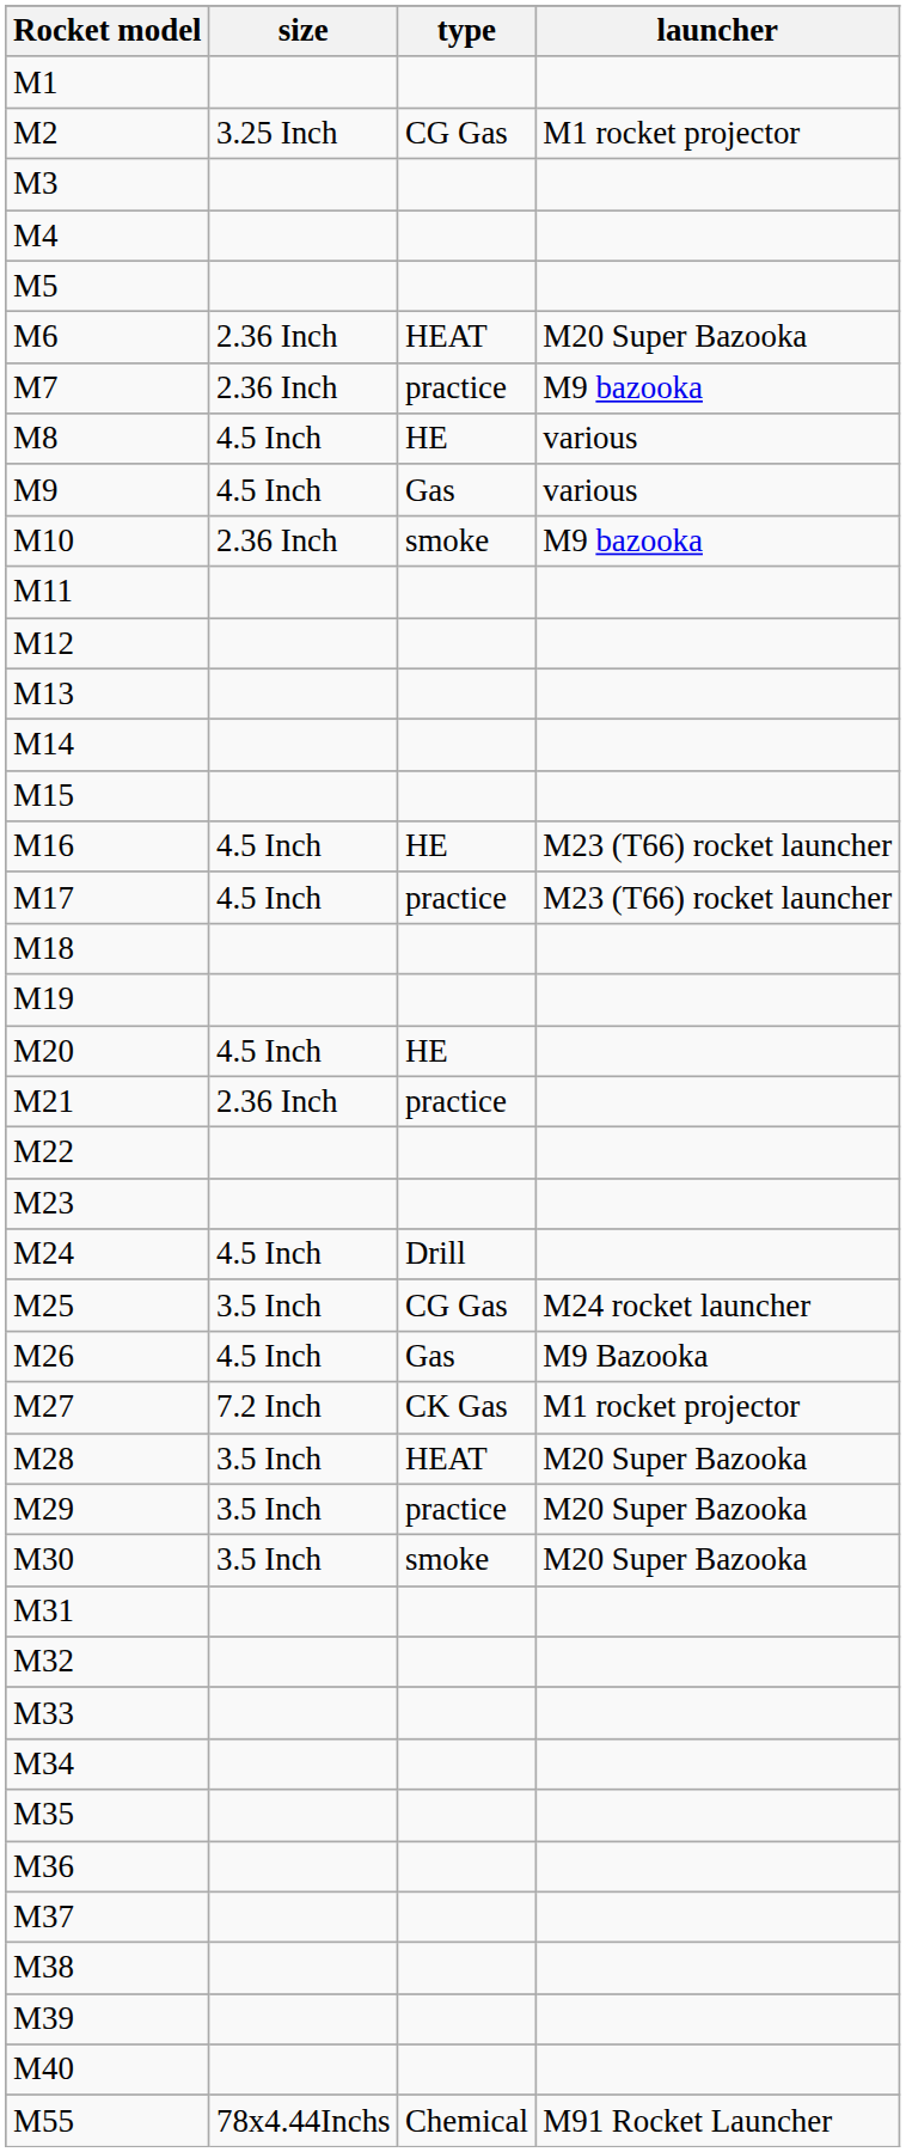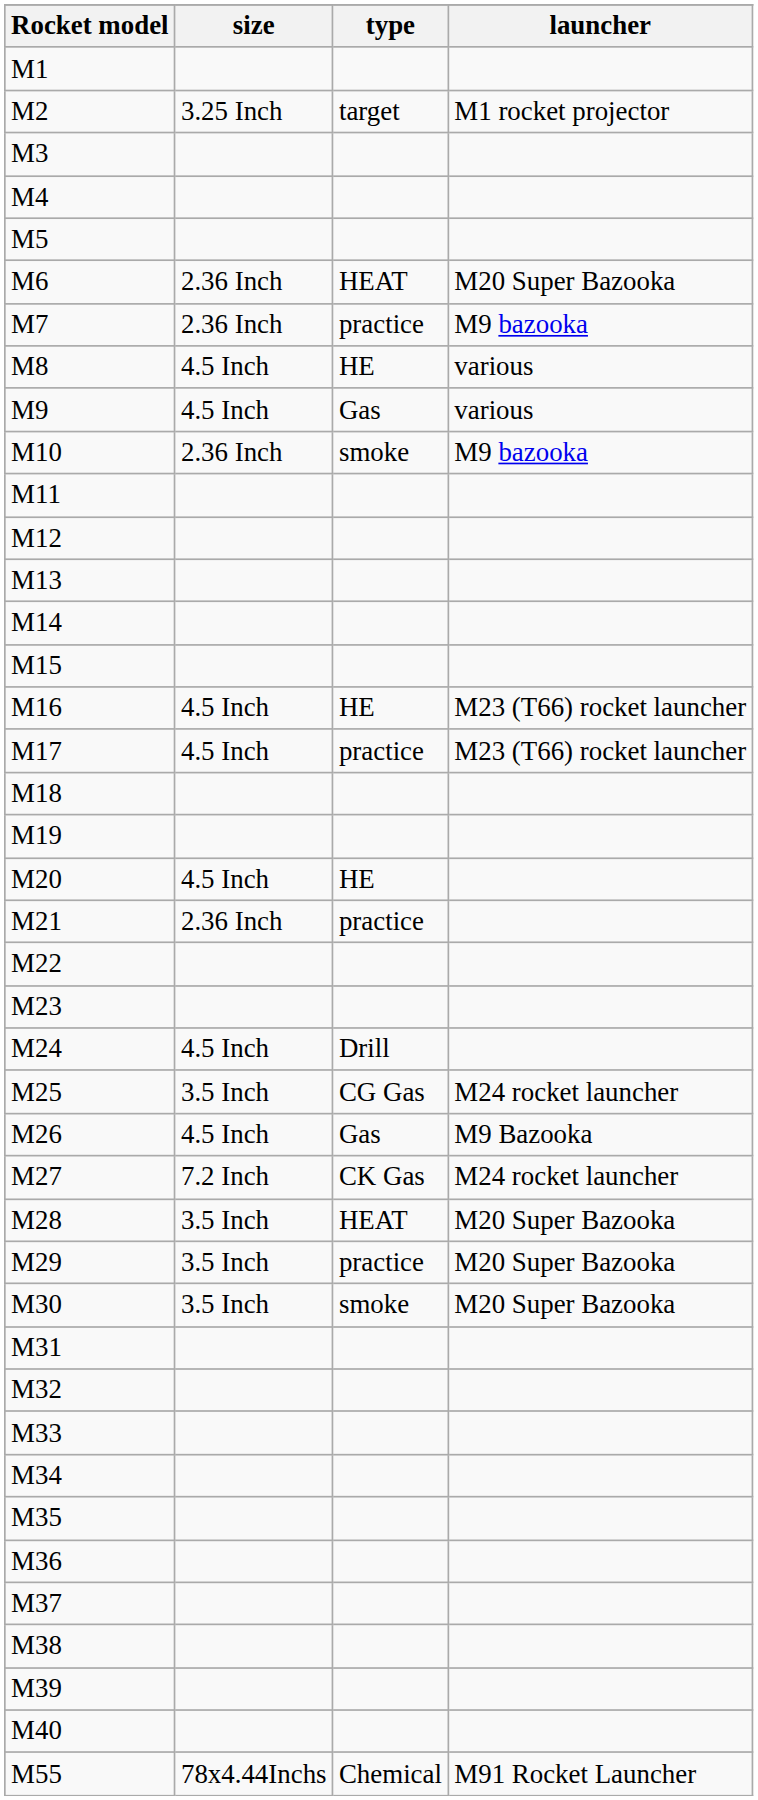 <table class="wikitable" |text-align:left">
 <tr>
 </tr>
 <tr>
 <th>Rocket model</th>
 <th>size</th>
 <th>type</th>
 <th>launcher</th>
 </tr>
 <tr>
 <td>M1</td>
 <td></td>
 <td></td>
 <td></td>
 </tr>
 <tr>
 <td>M2</td>
 <td>3.25 Inch</td>
-<td>CG Gas</td>
+<td>target</td>
 <td>M1 rocket projector</td>
 </tr>
 <tr>
 <td>M3</td>
 <td></td>
 <td></td>
 <td></td>
 </tr>
 <tr>
 <td>M4</td>
 <td></td>
 <td></td>
 <td></td>
 </tr>
 <tr>
 <td>M5</td>
 <td></td>
 <td></td>
 <td></td>
 </tr>
 <tr>
 <td>M6</td>
 <td>2.36 Inch</td>
 <td>HEAT</td>
 <td>M20 Super Bazooka</td>
 </tr>
 <tr>
 <td>M7</td>
 <td>2.36 Inch</td>
 <td>practice</td>
 <td>M9 <a href='#'>bazooka</a></td>
 </tr>
 <tr>
 <td>M8</td>
 <td>4.5 Inch</td>
 <td>HE</td>
 <td>various</td>
 </tr>
 <tr>
 <td>M9</td>
 <td>4.5 Inch</td>
 <td>Gas</td>
 <td>various</td>
 </tr>
 <tr>
 <td>M10</td>
 <td>2.36 Inch</td>
 <td>smoke</td>
 <td>M9 <a href='#'>bazooka</a></td>
 </tr>
 <tr>
 <td>M11</td>
 <td></td>
 <td></td>
 <td></td>
 </tr>
 <tr>
 <td>M12</td>
 <td></td>
 <td></td>
 <td></td>
 </tr>
 <tr>
 <td>M13</td>
 <td></td>
 <td></td>
 <td></td>
 </tr>
 <tr>
 <td>M14</td>
 <td></td>
 <td></td>
 <td></td>
 </tr>
 <tr>
 <td>M15</td>
 <td></td>
 <td></td>
 <td></td>
 </tr>
 <tr>
 <td>M16</td>
 <td>4.5 Inch</td>
 <td>HE</td>
 <td>M23 (T66) rocket launcher</td>
 </tr>
 <tr>
 <td>M17</td>
 <td>4.5 Inch</td>
 <td>practice</td>
 <td>M23 (T66) rocket launcher</td>
 </tr>
 <tr>
 <td>M18</td>
 <td></td>
 <td></td>
 <td></td>
 </tr>
 <tr>
 <td>M19</td>
 <td></td>
 <td></td>
 <td></td>
 </tr>
 <tr>
 <td>M20</td>
 <td>4.5 Inch</td>
 <td>HE</td>
 <td></td>
 </tr>
 <tr>
 <td>M21</td>
 <td>2.36 Inch</td>
 <td>practice</td>
 <td></td>
 </tr>
 <tr>
 <td>M22</td>
 <td></td>
 <td></td>
 <td></td>
 </tr>
 <tr>
 <td>M23</td>
 <td></td>
 <td></td>
 <td></td>
 </tr>
 <tr>
 <td>M24</td>
 <td>4.5 Inch</td>
 <td>Drill</td>
 <td></td>
 </tr>
 <tr>
 <td>M25</td>
 <td>3.5 Inch</td>
 <td>CG Gas</td>
 <td>M24 rocket launcher</td>
 </tr>
 <tr>
 <td>M26</td>
 <td>4.5 Inch</td>
 <td>Gas</td>
 <td>M9 Bazooka</td>
 </tr>
 <tr>
 <td>M27</td>
 <td>7.2 Inch</td>
 <td>CK Gas</td>
-<td>M1 rocket projector</td>
+<td>M24 rocket launcher</td>
 </tr>
 <tr>
 <td>M28</td>
 <td>3.5 Inch</td>
 <td>HEAT</td>
 <td>M20 Super Bazooka</td>
 </tr>
 <tr>
 <td>M29</td>
 <td>3.5 Inch</td>
 <td>practice</td>
 <td>M20 Super Bazooka</td>
 </tr>
 <tr>
 <td>M30</td>
 <td>3.5 Inch</td>
 <td>smoke</td>
 <td>M20 Super Bazooka</td>
 </tr>
 <tr>
 <td>M31</td>
 <td></td>
 <td></td>
 <td></td>
 </tr>
 <tr>
 <td>M32</td>
 <td></td>
 <td></td>
 <td></td>
 </tr>
 <tr>
 <td>M33</td>
 <td></td>
 <td></td>
 <td></td>
 </tr>
 <tr>
 <td>M34</td>
 <td></td>
 <td></td>
 <td></td>
 </tr>
 <tr>
 <td>M35</td>
 <td></td>
 <td></td>
 <td></td>
 </tr>
 <tr>
 <td>M36</td>
 <td></td>
 <td></td>
 <td></td>
 </tr>
 <tr>
 <td>M37</td>
 <td></td>
 <td></td>
 <td></td>
 </tr>
 <tr>
 <td>M38</td>
 <td></td>
 <td></td>
 <td></td>
 </tr>
 <tr>
 <td>M39</td>
 <td></td>
 <td></td>
 <td></td>
 </tr>
 <tr>
 <td>M40</td>
 <td></td>
 <td></td>
 <td></td>
 </tr>
 <tr>
 <td>M55</td>
 <td>78x4.44Inchs</td>
 <td>Chemical</td>
 <td>M91 Rocket Launcher</td>
 </tr>
 </table>
